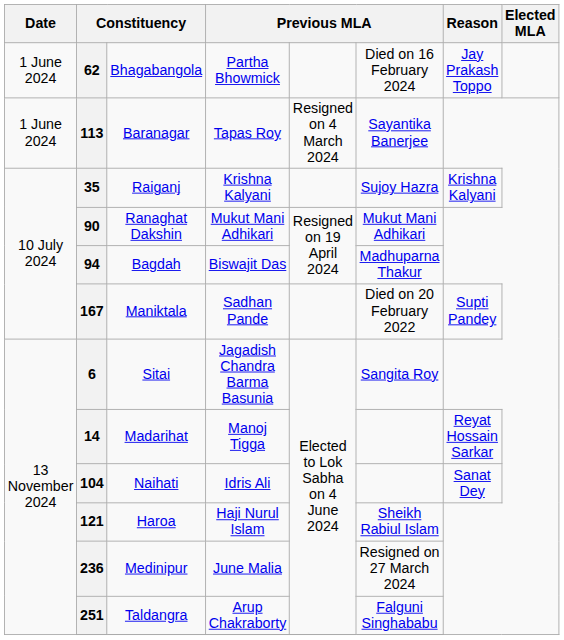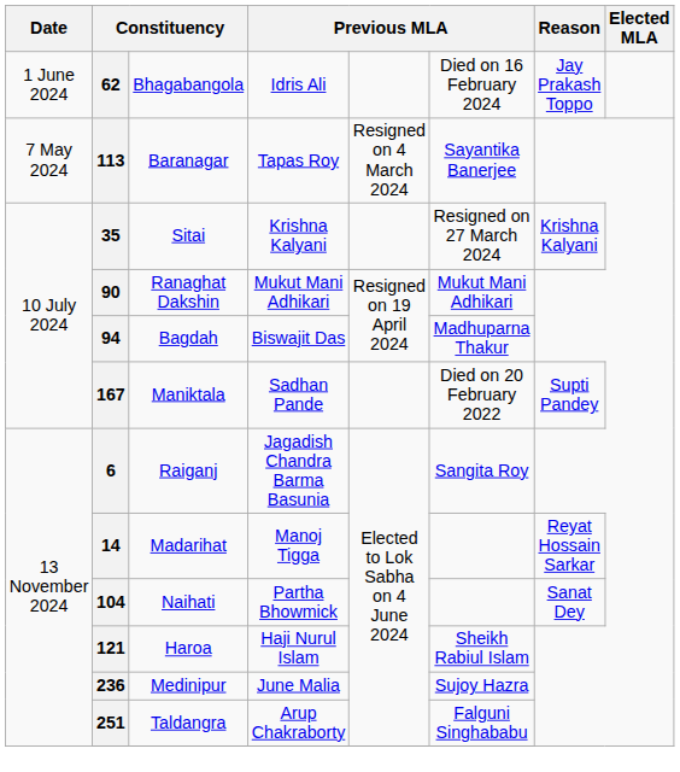 <table class="wikitable sortable" style="text-align:center;">
 <tr>
 <th>Date</th>
 <th colspan="2">Constituency</th>
 <th colspan="3">Previous MLA</th>
 <th>Reason</th>
 <th colspan="3">Elected MLA</th>
 </tr>
 <tr>
 <td>1 June 2024</td>
 <th>62</th>
 <td><a href='#'>Bhagabangola</a></td>
-<td><a href='#'>Partha Bhowmick</a></td>
+<td><a href='#'>Idris Ali</a></td>
 <td></td>
 <td>Died on 16 February 2024</td>
 <td><a href='#'>Jay Prakash Toppo</a></td>
 <td></td>
 </tr>
 <tr>
-<td>1 June 2024</td>
+<td>7 May 2024</td>
 <th>113</th>
 <td><a href='#'>Baranagar</a></td>
 <td><a href='#'>Tapas Roy</a></td>
 <td>Resigned on 4 March 2024</td>
 <td><a href='#'>Sayantika Banerjee</a></td>
 </tr>
 <tr>
 <td Rowspan=4>10 July 2024</td>
 <th>35</th>
-<td><a href='#'>Raiganj</a></td>
+<td><a href='#'>Sitai</a></td>
 <td><a href='#'>Krishna Kalyani</a></td>
 <td></td>
-<td><a href='#'>Sujoy Hazra</a></td>
+<td>Resigned on 27 March 2024</td>
 <td><a href='#'>Krishna Kalyani</a></td>
 </tr>
 <tr>
 <th>90</th>
 <td><a href='#'>Ranaghat Dakshin</a></td>
 <td><a href='#'>Mukut Mani Adhikari</a></td>
 <td rowspan=2>Resigned on 19 April 2024</td>
 <td><a href='#'>Mukut Mani Adhikari</a></td>
 </tr>
 <tr>
 <th>94</th>
 <td><a href='#'>Bagdah</a></td>
 <td><a href='#'>Biswajit Das</a></td>
 <td><a href='#'>Madhuparna Thakur</a></td>
 </tr>
 <tr>
 <th>167</th>
 <td><a href='#'>Maniktala</a></td>
 <td><a href='#'>Sadhan Pande</a></td>
 <td></td>
 <td>Died on 20 February 2022</td>
 <td><a href='#'>Supti Pandey</a></td>
 </tr>
 <tr>
 <td rowspan=10>13 November 2024</td>
 <th>6</th>
-<td><a href='#'>Sitai</a></td>
+<td><a href='#'>Raiganj</a></td>
 <td><a href='#'>Jagadish Chandra Barma Basunia</a></td>
 <td rowspan=6>Elected to Lok Sabha on 4 June 2024</td>
 <td Colspan=1 Rowspan=1><a href='#'>Sangita Roy</a></td>
 </tr>
 <tr>
 <th>14</th>
 <td><a href='#'>Madarihat</a></td>
 <td><a href='#'>Manoj Tigga</a></td>
 <td></td>
 <td><a href='#'>Reyat Hossain Sarkar</a></td>
 </tr>
 <tr>
 <th>104</th>
 <td><a href='#'>Naihati</a></td>
-<td><a href='#'>Idris Ali</a></td>
+<td><a href='#'>Partha Bhowmick</a></td>
 <td></td>
 <td><a href='#'>Sanat Dey</a></td>
 </tr>
 <tr>
 <th>121</th>
 <td><a href='#'>Haroa</a></td>
 <td><a href='#'>Haji Nurul Islam</a></td>
 <td><a href='#'>Sheikh Rabiul Islam</a></td>
 </tr>
 <tr>
 <th>236</th>
 <td><a href='#'>Medinipur</a></td>
 <td><a href='#'>June Malia</a></td>
-<td>Resigned on 27 March 2024</td>
+<td><a href='#'>Sujoy Hazra</a></td>
 </tr>
 <tr>
 <th>251</th>
 <td><a href='#'>Taldangra</a></td>
 <td><a href='#'>Arup Chakraborty</a></td>
 <td><a href='#'>Falguni Singhababu</a></td>
 </tr>
 <tr>
 </tr>
 </table>
